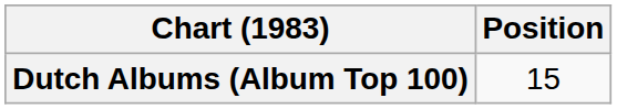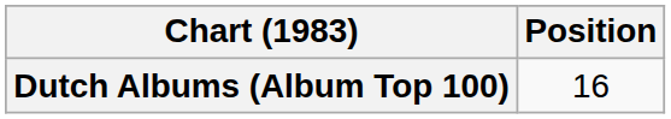 <table class="wikitable plainrowheaders" style="text-align:center">
 <tr>
 <th scope="col">Chart (1983)</th>
 <th scope="col">Position</th>
 </tr>
 <tr>
 <th scope="row">Dutch Albums (Album Top 100)</th>
-<td align="center">15</td>
+<td align="center">16</td>
 </tr>
 </table>
